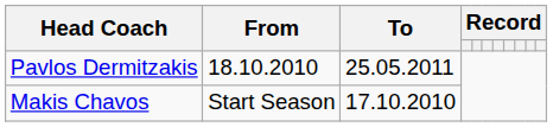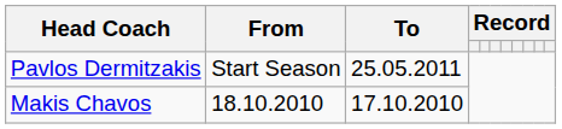 <table class="wikitable" style="text-align: left">
 <tr>
 <th rowspan=2>Head Coach</th>
 <th rowspan=2>From</th>
 <th rowspan=2>To</th>
 <th colspan=8>Record</th>
 </tr>
 <tr>
 <th></th>
 <th></th>
 <th></th>
 <th></th>
 <th></th>
 <th></th>
 <th></th>
 <th></th>
 </tr>
 <tr>
 <td> <a href='#'>Pavlos Dermitzakis</a></td>
-<td>18.10.2010</td>
+<td>Start Season</td>
 <td>25.05.2011<br></td>
 </tr>
 <tr>
 <td> <a href='#'>Makis Chavos</a></td>
-<td>Start Season</td>
+<td>18.10.2010</td>
 <td>17.10.2010<br></td>
 </tr>
 </table>
